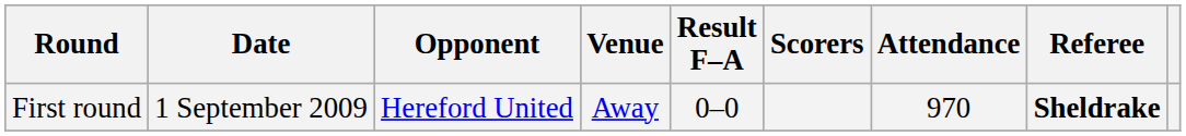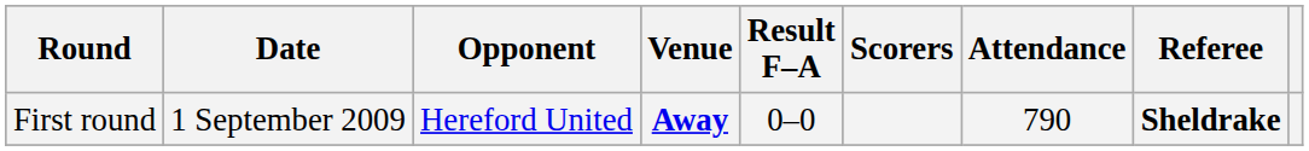 <table class="wikitable" style="text-align:center">
 <tr>
 <th>Round</th>
 <th>Date</th>
 <th>Opponent</th>
 <th>Venue</th>
 <th>Result<br>F–A</th>
 <th>Scorers</th>
 <th>Attendance</th>
 <th>Referee</th>
 <th></th>
 </tr>
 <tr bgcolor="#f3f3f3">
 <td>First round</td>
 <td>1 September 2009</td>
 <td><a href='#'>Hereford United</a></td>
-<td><a href='#'>Away</a></td>
+<td><strong><a href='#'>Away</a></strong></td>
 <td>0–0 </td>
 <td></td>
-<td>970</td>
+<td>790</td>
 <td><strong>Sheldrake</strong></td>
 <td></td>
 </tr>
 </table>
